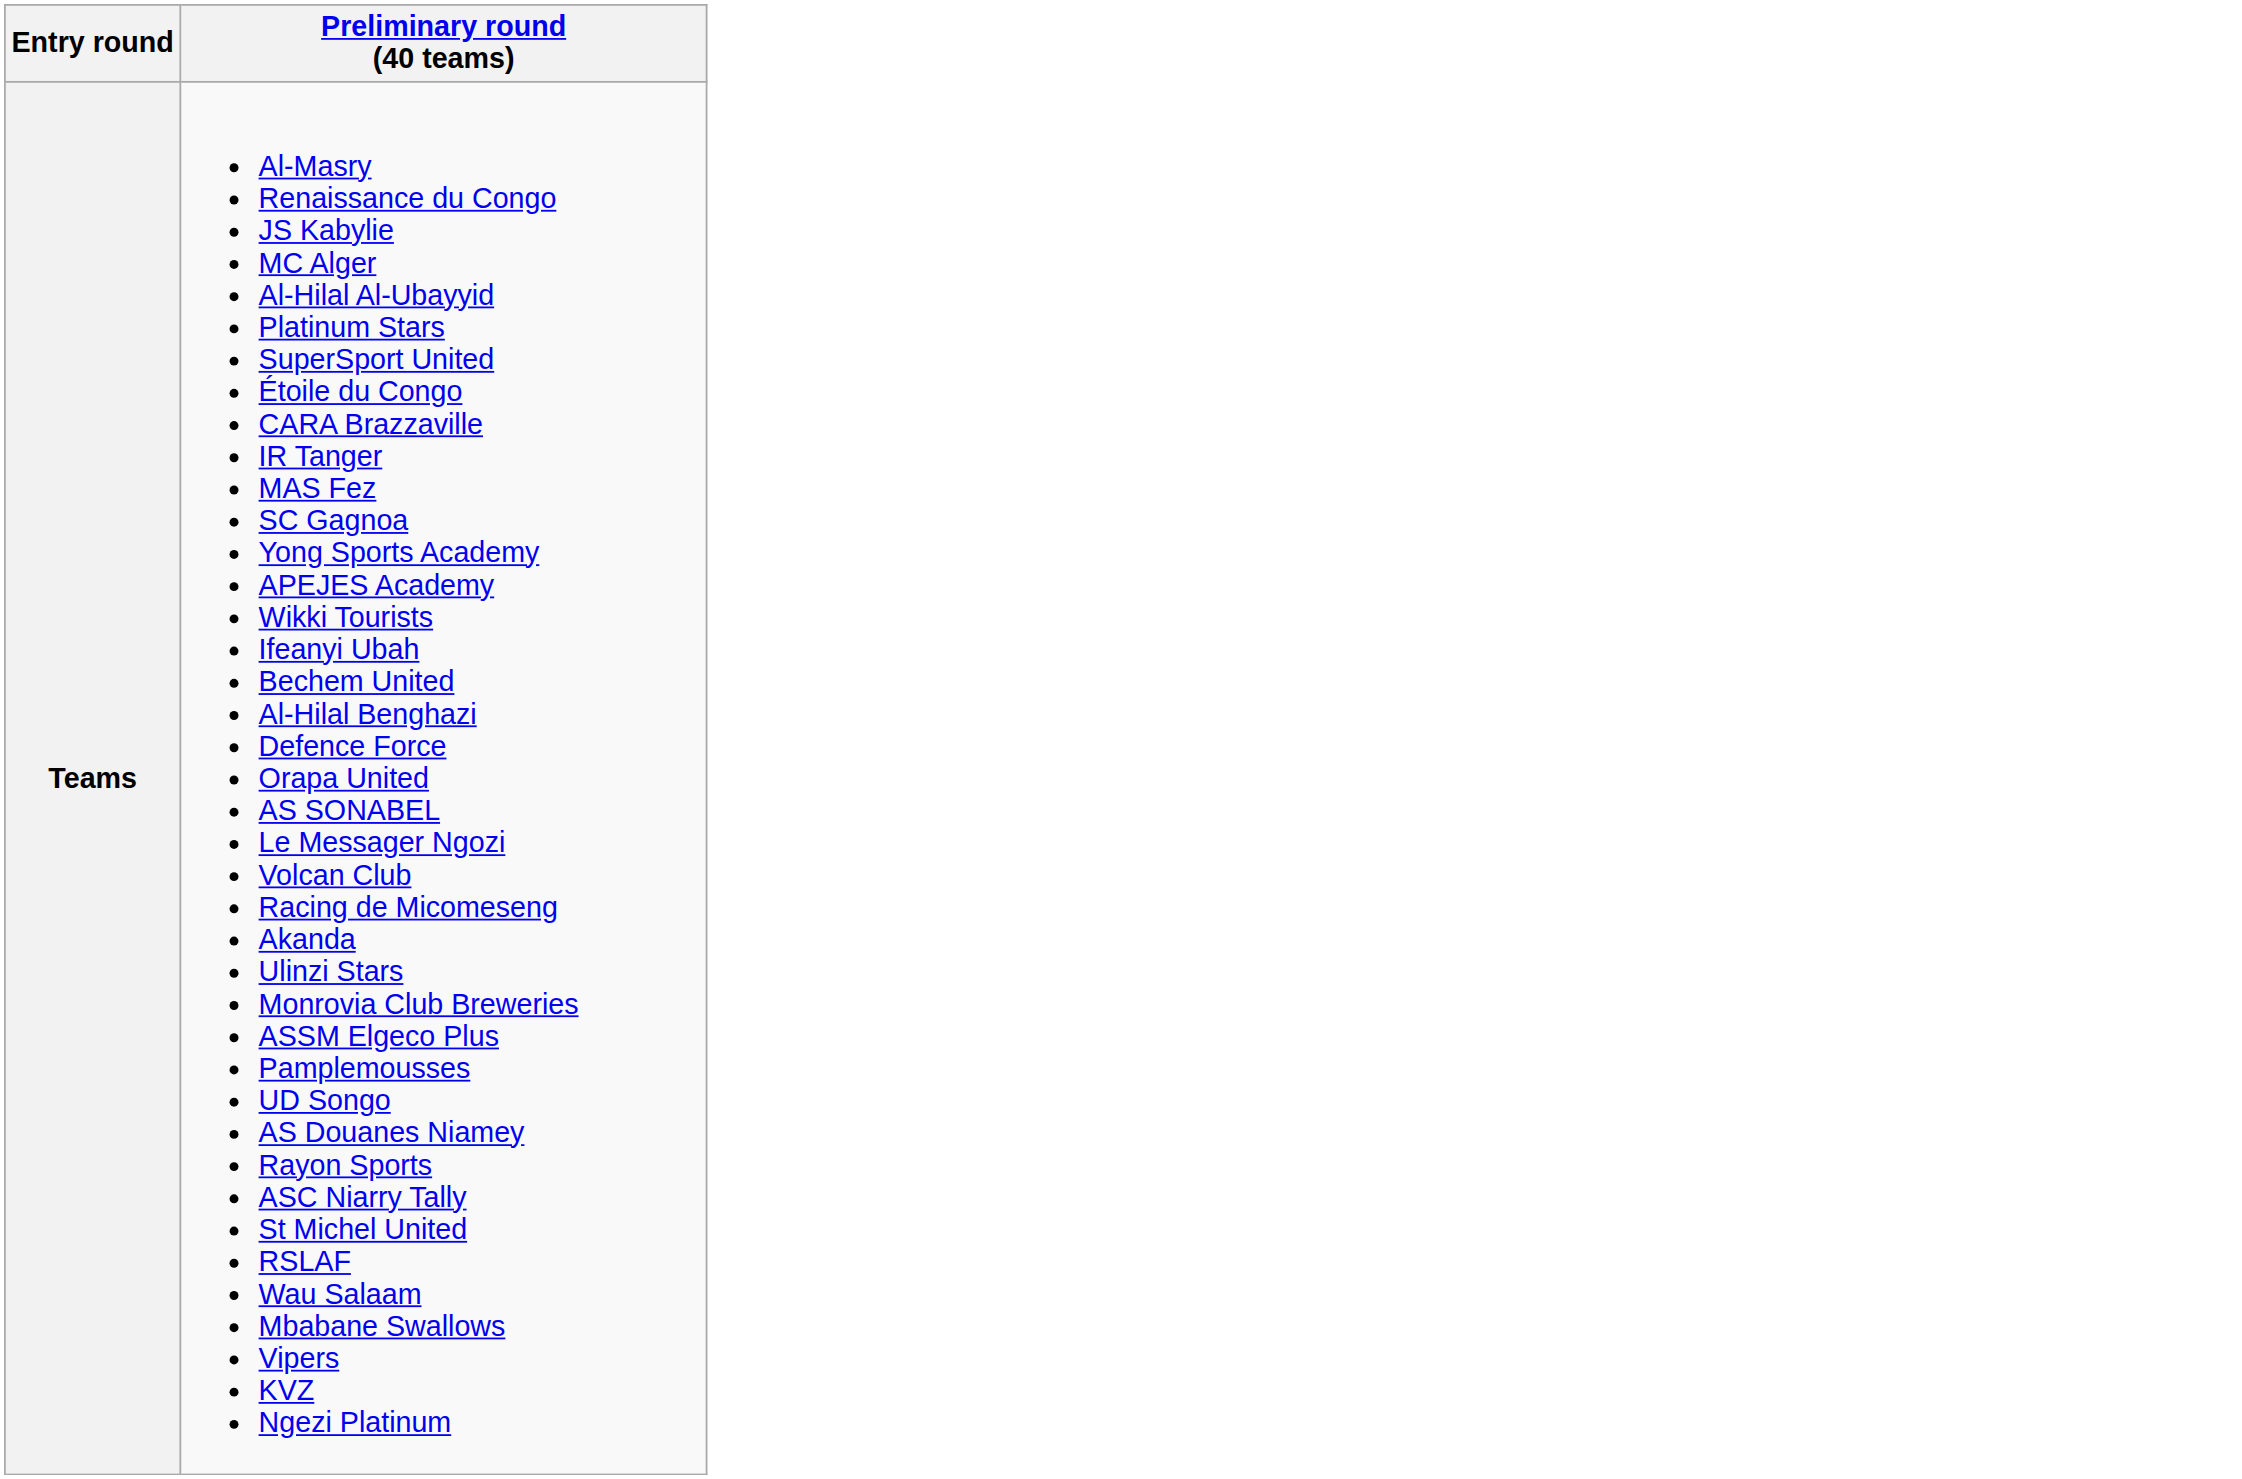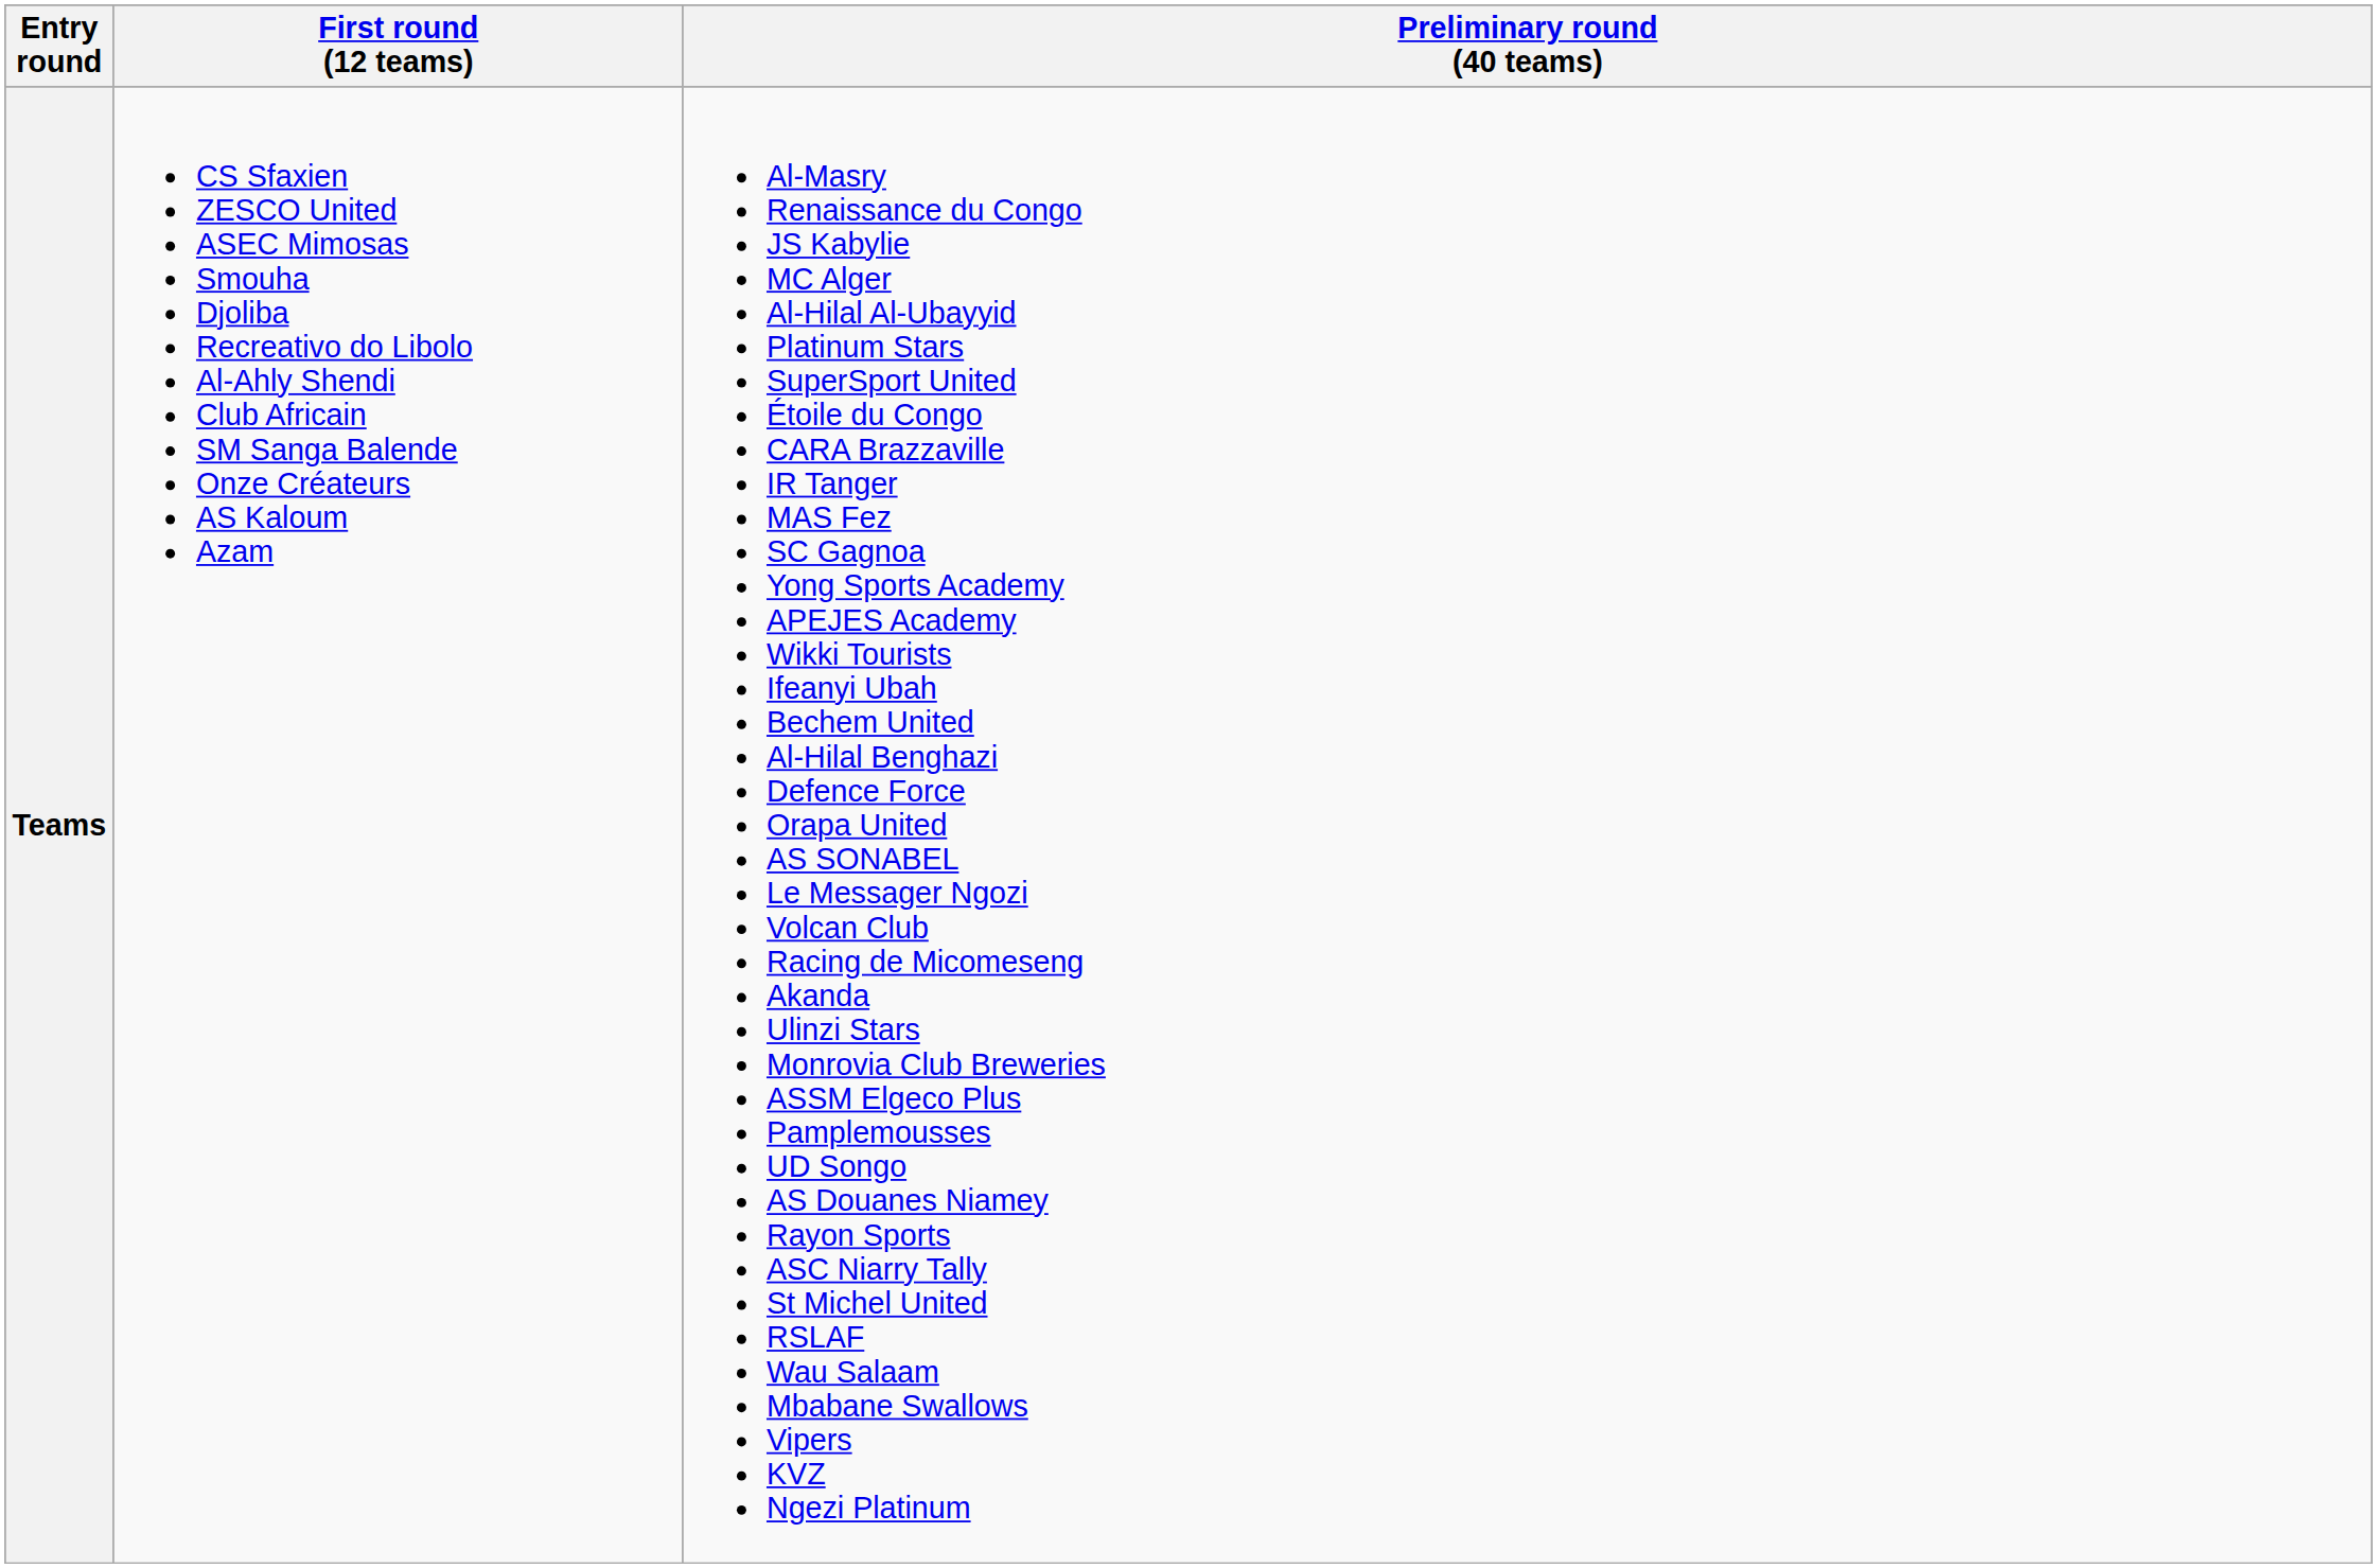 <table class="wikitable">
 <tr>
 <th>Entry round</th>
+<th width=25%><a href='#'>First round</a><br>(12 teams)</th>
 <th width=75%><a href='#'>Preliminary round</a><br>(40 teams)</th>
 </tr>
 <tr>
 <th>Teams</th>
+<td valign=top><br><ul><li> <a href='#'>CS Sfaxien</a> </li><li> <a href='#'>ZESCO United</a> </li><li> <a href='#'>ASEC Mimosas</a> </li><li> <a href='#'>Smouha</a> </li><li> <a href='#'>Djoliba</a> </li><li> <a href='#'>Recreativo do Libolo</a> </li><li> <a href='#'>Al-Ahly Shendi</a> </li><li> <a href='#'>Club Africain</a></li><li> <a href='#'>SM Sanga Balende</a></li><li> <a href='#'>Onze Créateurs</a></li><li> <a href='#'>AS Kaloum</a></li><li> <a href='#'>Azam</a></li></ul></td>
 <td valign=top><br><ul><li> <a href='#'>Al-Masry</a></li><li> <a href='#'>Renaissance du Congo</a></li><li> <a href='#'>JS Kabylie</a></li><li> <a href='#'>MC Alger</a></li><li> <a href='#'>Al-Hilal Al-Ubayyid</a></li><li> <a href='#'>Platinum Stars</a></li><li> <a href='#'>SuperSport United</a></li><li> <a href='#'>Étoile du Congo</a></li><li> <a href='#'>CARA Brazzaville</a></li><li> <a href='#'>IR Tanger</a></li><li> <a href='#'>MAS Fez</a></li><li> <a href='#'>SC Gagnoa</a></li><li> <a href='#'>Yong Sports Academy</a></li><li> <a href='#'>APEJES Academy</a></li><li> <a href='#'>Wikki Tourists</a></li><li> <a href='#'>Ifeanyi Ubah</a></li><li> <a href='#'>Bechem United</a></li><li> <a href='#'>Al-Hilal Benghazi</a></li><li> <a href='#'>Defence Force</a></li><li> <a href='#'>Orapa United</a></li><li> <a href='#'>AS SONABEL</a></li><li> <a href='#'>Le Messager Ngozi</a></li><li> <a href='#'>Volcan Club</a></li><li> <a href='#'>Racing de Micomeseng</a></li><li> <a href='#'>Akanda</a></li><li> <a href='#'>Ulinzi Stars</a></li><li> <a href='#'>Monrovia Club Breweries</a></li><li> <a href='#'>ASSM Elgeco Plus</a></li><li> <a href='#'>Pamplemousses</a></li><li> <a href='#'>UD Songo</a></li><li> <a href='#'>AS Douanes Niamey</a></li><li> <a href='#'>Rayon Sports</a></li><li> <a href='#'>ASC Niarry Tally</a></li><li> <a href='#'>St Michel United</a></li><li> <a href='#'>RSLAF</a></li><li> <a href='#'>Wau Salaam</a></li><li> <a href='#'>Mbabane Swallows</a></li><li> <a href='#'>Vipers</a></li><li> <a href='#'>KVZ</a></li><li> <a href='#'>Ngezi Platinum</a></li></ul></td>
 </tr>
 </table>
